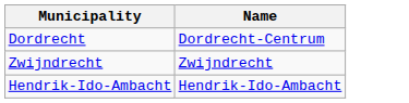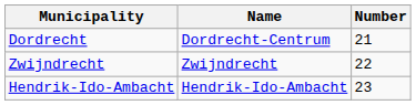 <table class="wikitable">
 <tr>
 <th>Municipality</th>
 <th>Name</th>
+<th>Number</th>
 </tr>
 <tr>
 <td><a href='#'>Dordrecht</a></td>
 <td><a href='#'>Dordrecht-Centrum</a></td>
+<td>21</td>
 </tr>
 <tr>
 <td><a href='#'>Zwijndrecht</a></td>
 <td><a href='#'>Zwijndrecht</a></td>
+<td>22</td>
 </tr>
 <tr>
 <td><a href='#'>Hendrik-Ido-Ambacht</a></td>
 <td><a href='#'>Hendrik-Ido-Ambacht</a></td>
+<td>23</td>
 </tr>
 </table>
